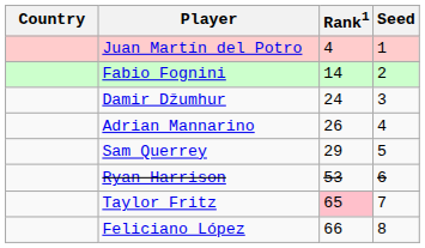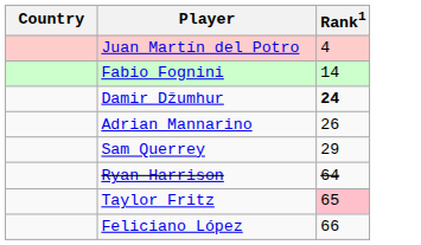 <table class="sortable wikitable">
 <tr>
 <th width="70">Country</th>
 <th width="175">Player</th>
 <th>Rank<sup>1</sup></th>
-<th>Seed</th>
 </tr>
 <tr style="background:#fcc;">
 <td></td>
 <td><a href='#'>Juan Martín del Potro</a></td>
 <td>4</td>
-<td>1</td>
 </tr>
 <tr style="background:#cfc;">
 <td></td>
 <td><a href='#'>Fabio Fognini</a></td>
 <td>14</td>
-<td>2</td>
 </tr>
 <tr>
 <td></td>
 <td><a href='#'>Damir Džumhur</a></td>
-<td>24</td>
-<td>3</td>
+<td><strong>24</strong></td>
 </tr>
 <tr>
 <td></td>
 <td><a href='#'>Adrian Mannarino</a></td>
 <td>26</td>
-<td>4</td>
 </tr>
 <tr>
 <td></td>
 <td><a href='#'>Sam Querrey</a></td>
 <td>29</td>
-<td>5</td>
 </tr>
 <tr>
 <td></td>
 <td><s><a href='#'>Ryan Harrison</a></s></td>
-<td><s>53</s></td>
-<td><s>6</s></td>
+<td><s>64</s></td>
 </tr>
 <tr>
 <td></td>
 <td><a href='#'>Taylor Fritz</a></td>
 <td style="background: pink;">65</td>
-<td>7</td>
 </tr>
 <tr>
 <td></td>
 <td><a href='#'>Feliciano López</a></td>
 <td>66</td>
-<td>8</td>
 </tr>
 </table>
